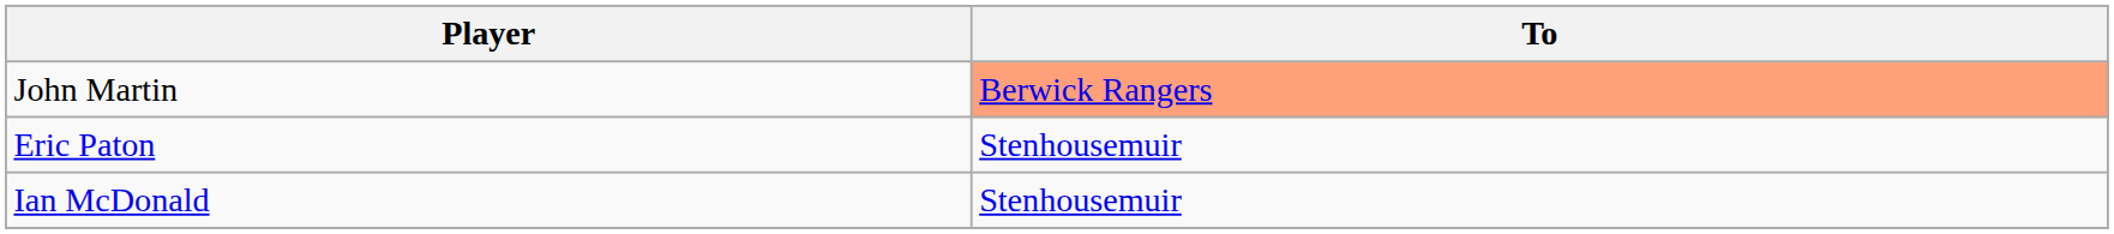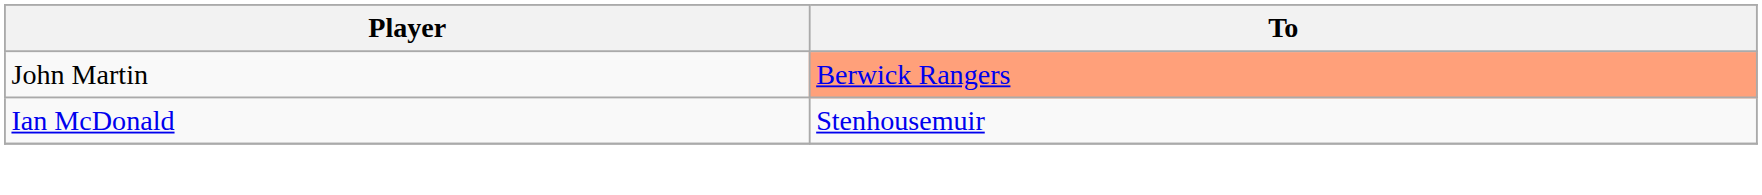 <table class="wikitable" style="text-align:center; font-size:95%;width:75%; text-align:left">
 <tr>
 <th><strong>Player</strong></th>
 <th><strong>To</strong></th>
 </tr>
 <tr --->
 <td> John Martin</td>
 <td style="background: lightsalmon;"><a href='#'>Berwick Rangers</a></td>
 </tr>
 <tr>
-<td> <a href='#'>Eric Paton</a></td>
-<td><a href='#'>Stenhousemuir</a></td>
-</tr>
-<tr>
 <td> <a href='#'>Ian McDonald</a></td>
 <td><a href='#'>Stenhousemuir</a></td>
 </tr>
 <tr>
 </tr>
 </table>
